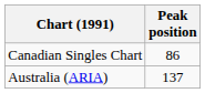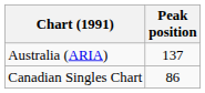 <table class="wikitable sortable">
 <tr>
 <th>Chart (1991)</th>
 <th>Peak<br>position</th>
 </tr>
 <tr>
+<td align="left">Australia (<a href='#'>ARIA</a>)</td>
+<td style="text-align:center;">137</td>
+</tr>
+<tr>
 <td align="left">Canadian Singles Chart</td>
 <td style="text-align:center;">86</td>
 </tr>
-<tr>
-<td align="left">Australia (<a href='#'>ARIA</a>)</td>
-<td style="text-align:center;">137</td>
-</tr>
 </table>
